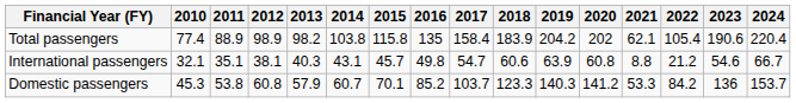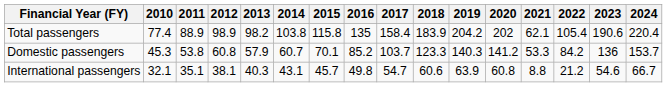 <table class="wikitable" style="text-align:center;">
 <tr>
 <th>Financial Year (FY)</th>
 <th>2010</th>
 <th>2011</th>
 <th>2012</th>
 <th>2013</th>
 <th>2014</th>
 <th>2015</th>
 <th>2016</th>
 <th>2017</th>
 <th>2018</th>
 <th>2019</th>
 <th>2020</th>
 <th>2021</th>
 <th>2022</th>
 <th>2023</th>
 <th>2024</th>
 </tr>
 <tr>
 <td style="text-align:left;">Total passengers</td>
 <td>77.4</td>
 <td>88.9</td>
 <td>98.9</td>
 <td>98.2</td>
 <td>103.8</td>
 <td>115.8</td>
 <td>135</td>
 <td>158.4</td>
 <td>183.9</td>
 <td>204.2</td>
 <td>202</td>
 <td>62.1</td>
 <td>105.4</td>
 <td>190.6</td>
 <td>220.4</td>
 </tr>
 <tr>
+<td style="text-align:left;">Domestic passengers</td>
+<td>45.3</td>
+<td>53.8</td>
+<td>60.8</td>
+<td>57.9</td>
+<td>60.7</td>
+<td>70.1</td>
+<td>85.2</td>
+<td>103.7</td>
+<td>123.3</td>
+<td>140.3</td>
+<td>141.2</td>
+<td>53.3</td>
+<td>84.2</td>
+<td>136</td>
+<td>153.7</td>
+</tr>
+<tr>
 <td style="text-align:left;">International passengers</td>
 <td>32.1</td>
 <td>35.1</td>
 <td>38.1</td>
 <td>40.3</td>
 <td>43.1</td>
 <td>45.7</td>
 <td>49.8</td>
 <td>54.7</td>
 <td>60.6</td>
 <td>63.9</td>
 <td>60.8</td>
 <td>8.8</td>
 <td>21.2</td>
 <td>54.6</td>
 <td>66.7</td>
 </tr>
-<tr>
-<td style="text-align:left;">Domestic passengers</td>
-<td>45.3</td>
-<td>53.8</td>
-<td>60.8</td>
-<td>57.9</td>
-<td>60.7</td>
-<td>70.1</td>
-<td>85.2</td>
-<td>103.7</td>
-<td>123.3</td>
-<td>140.3</td>
-<td>141.2</td>
-<td>53.3</td>
-<td>84.2</td>
-<td>136</td>
-<td>153.7</td>
-</tr>
 </table>
